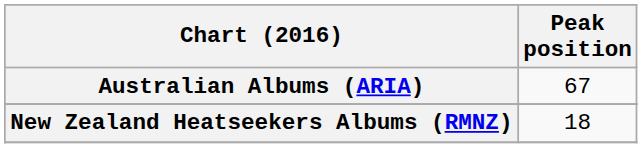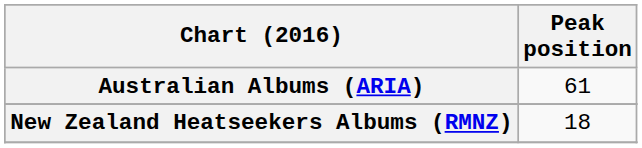 <table class="wikitable sortable plainrowheaders" style="text-align:center">
 <tr>
 <th scope="col">Chart (2016)</th>
 <th scope="col">Peak<br> position</th>
 </tr>
 <tr>
 <th scope="row">Australian Albums (<a href='#'>ARIA</a>)</th>
-<td>67</td>
+<td>61</td>
 </tr>
 <tr>
 </tr>
 <tr>
 <th scope="row">New Zealand Heatseekers Albums (<a href='#'>RMNZ</a>)</th>
 <td>18</td>
 </tr>
 <tr>
 </tr>
 <tr>
 </tr>
 </table>
